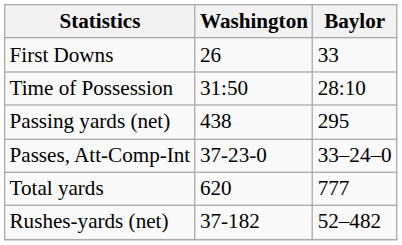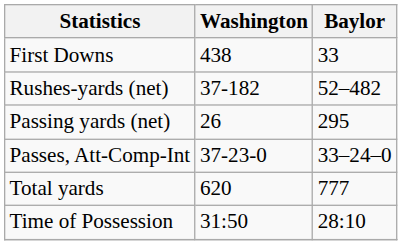 <table class="wikitable">
 <tr>
 <th>Statistics</th>
 <th>Washington</th>
 <th>Baylor</th>
 </tr>
 <tr>
 <td>First Downs</td>
-<td>26</td>
+<td>438</td>
 <td>33</td>
 </tr>
 <tr>
-<td>Time of Possession</td>
-<td>31:50</td>
-<td>28:10</td>
+<td>Rushes-yards (net)</td>
+<td>37-182</td>
+<td>52–482</td>
 </tr>
 <tr>
 <td>Passing yards (net)</td>
-<td>438</td>
+<td>26</td>
 <td>295</td>
 </tr>
 <tr>
 <td>Passes, Att-Comp-Int</td>
 <td>37-23-0</td>
 <td>33–24–0</td>
 </tr>
 <tr>
 <td>Total yards</td>
 <td>620</td>
 <td>777</td>
 </tr>
 <tr>
-<td>Rushes-yards (net)</td>
-<td>37-182</td>
-<td>52–482</td>
+<td>Time of Possession</td>
+<td>31:50</td>
+<td>28:10</td>
 </tr>
 <tr>
 </tr>
 </table>
